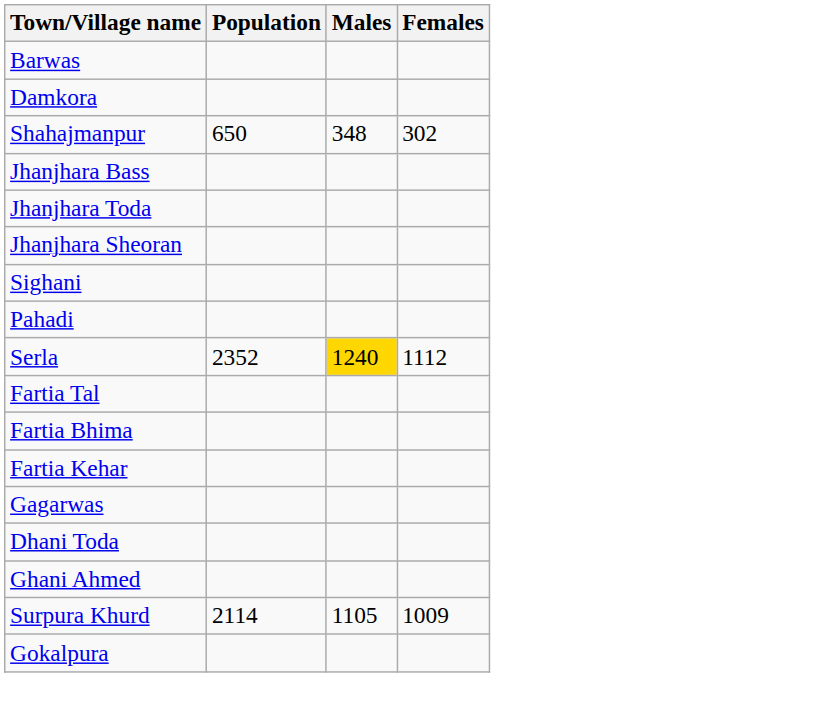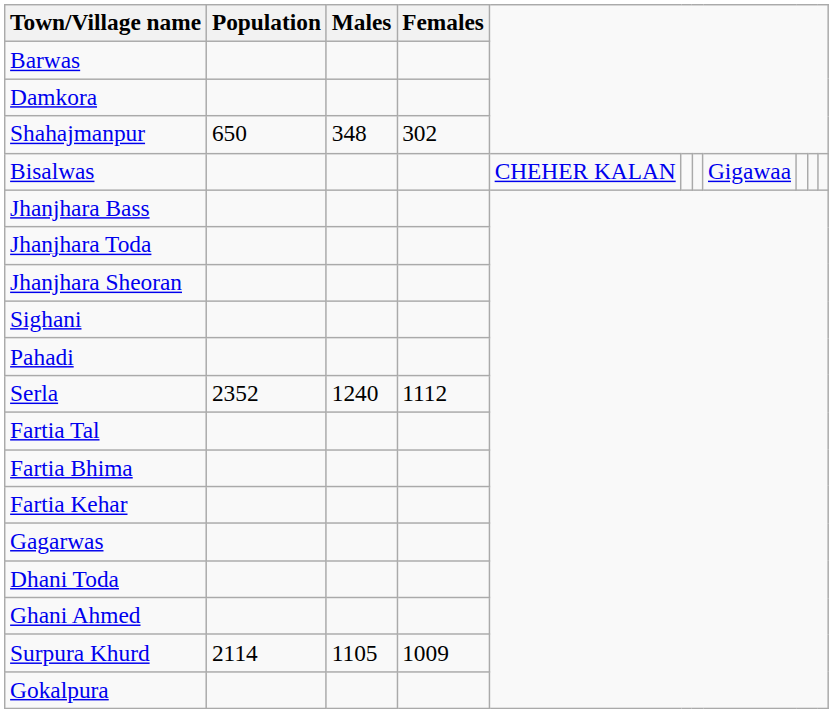 <table class="wikitable sortable collapsible">
 <tr>
 <th>Town/Village name</th>
 <th>Population</th>
 <th>Males</th>
 <th>Females</th>
 </tr>
 <tr>
 <td><a href='#'>Barwas</a></td>
 <td></td>
 <td></td>
 <td></td>
 </tr>
 <tr>
 <td><a href='#'>Damkora</a></td>
 <td></td>
 <td></td>
 <td></td>
 </tr>
 <tr>
 <td><a href='#'>Shahajmanpur</a></td>
 <td>650</td>
 <td>348</td>
 <td>302</td>
+</tr>
+<tr>
+<td><a href='#'>Bisalwas</a></td>
+<td></td>
+<td></td>
+<td></td>
+<td><a href='#'>CHEHER KALAN </a></td>
+<td></td>
+<td></td>
+<td><a href='#'>Gigawaa</a></td>
+<td></td>
+<td></td>
+<td></td>
 </tr>
 <tr>
 <td><a href='#'>Jhanjhara Bass</a></td>
 <td></td>
 <td></td>
 <td></td>
 </tr>
 <tr>
 <td><a href='#'>Jhanjhara Toda</a></td>
 <td></td>
 <td></td>
 <td></td>
 </tr>
 <tr>
 <td><a href='#'>Jhanjhara Sheoran</a></td>
 <td></td>
 <td></td>
 <td></td>
 </tr>
 <tr>
 <td><a href='#'>Sighani</a></td>
 <td></td>
 <td></td>
 <td></td>
 </tr>
 <tr>
 <td><a href='#'>Pahadi</a></td>
 <td></td>
 <td></td>
 <td></td>
 </tr>
 <tr>
 <td><a href='#'>Serla </a></td>
 <td>2352</td>
-<td style="background: gold;">1240</td>
+<td>1240</td>
 <td>1112</td>
 </tr>
 <tr>
 <td><a href='#'>Fartia Tal</a></td>
 <td></td>
 <td></td>
 <td></td>
 </tr>
 <tr>
 <td><a href='#'>Fartia Bhima</a></td>
 <td></td>
 <td></td>
 <td></td>
 </tr>
 <tr>
 <td><a href='#'>Fartia Kehar</a></td>
 <td></td>
 <td></td>
 <td></td>
 </tr>
 <tr>
 <td><a href='#'>Gagarwas</a></td>
 <td></td>
 <td></td>
 <td></td>
 </tr>
 <tr>
 <td><a href='#'>Dhani Toda</a></td>
 <td></td>
 <td></td>
 <td></td>
 </tr>
 <tr>
 <td><a href='#'>Ghani Ahmed</a></td>
 <td></td>
 <td></td>
 <td></td>
 </tr>
 <tr>
 <td><a href='#'>Surpura Khurd</a></td>
 <td>2114</td>
 <td>1105</td>
 <td>1009</td>
 </tr>
 <tr>
 <td><a href='#'>Gokalpura</a></td>
 <td></td>
 <td></td>
 <td></td>
 </tr>
 </table>
